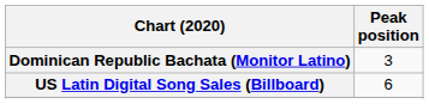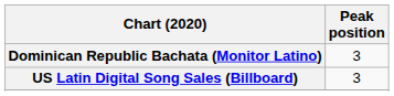 <table class="wikitable sortable plainrowheaders" style="text-align:center">
 <tr>
 <th>Chart (2020)</th>
 <th>Peak<br>position</th>
 </tr>
 <tr>
 <th scope="row">Dominican Republic Bachata (<a href='#'>Monitor Latino</a>)</th>
 <td>3</td>
 </tr>
 <tr>
 <th scope="row">US <a href='#'>Latin Digital Song Sales</a> (<a href='#'>Billboard</a>)</th>
-<td>6</td>
+<td>3</td>
 </tr>
 <tr>
 </tr>
 <tr>
 </tr>
 </table>
